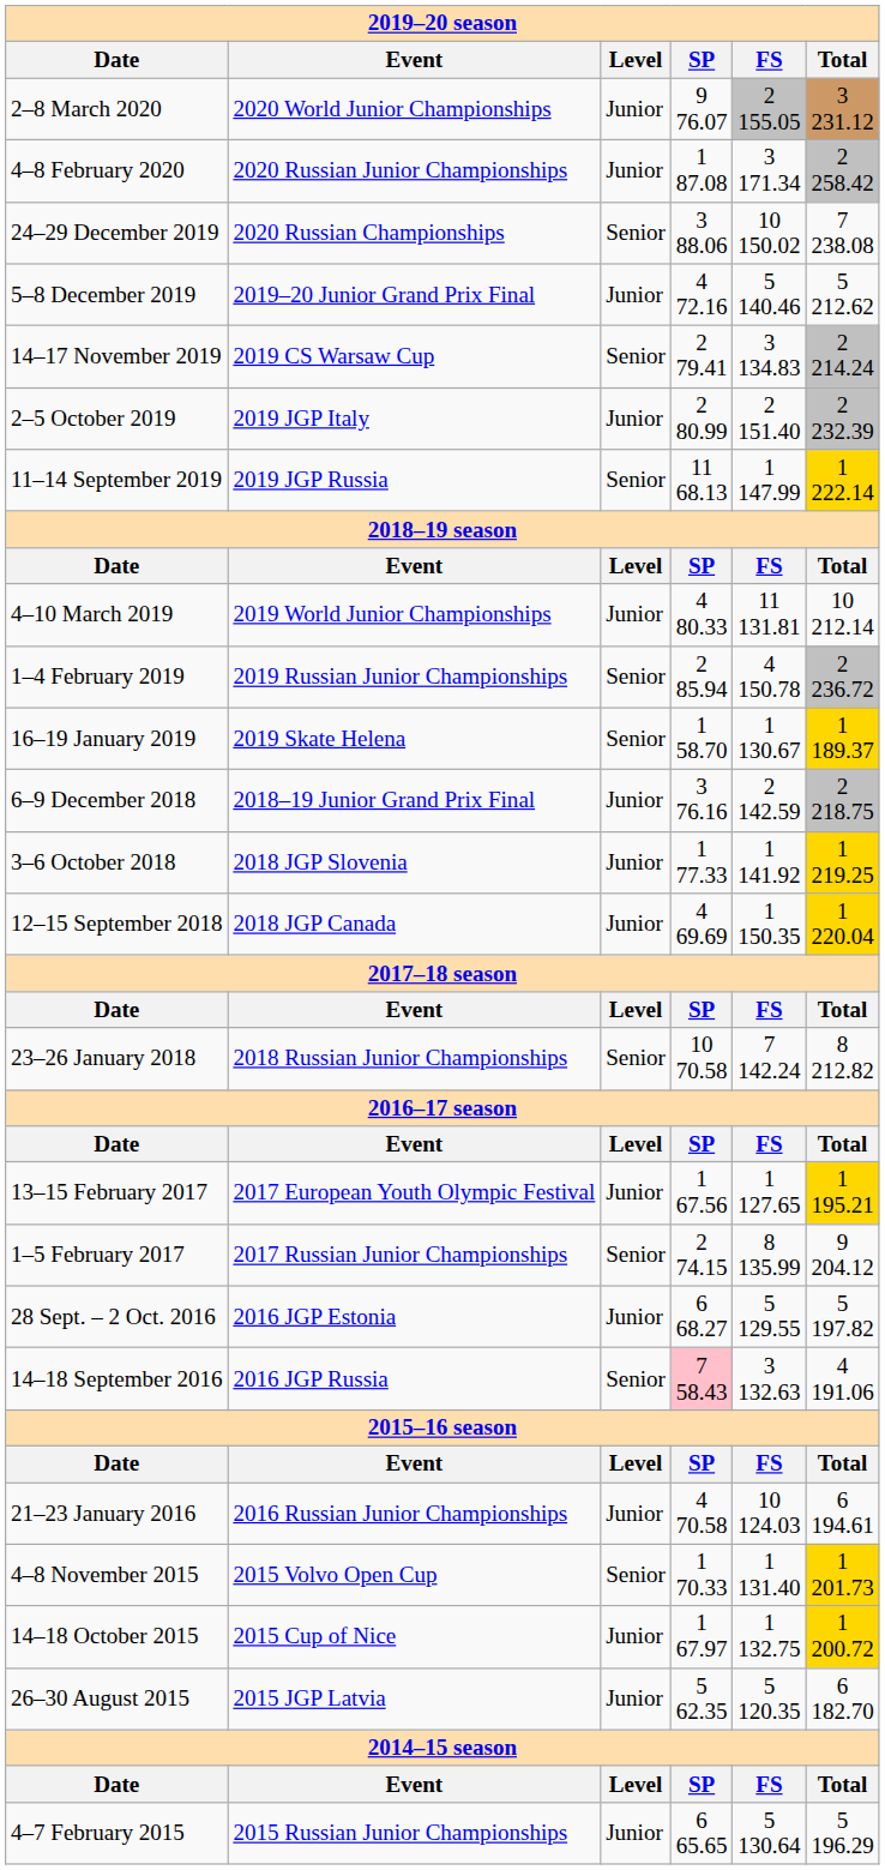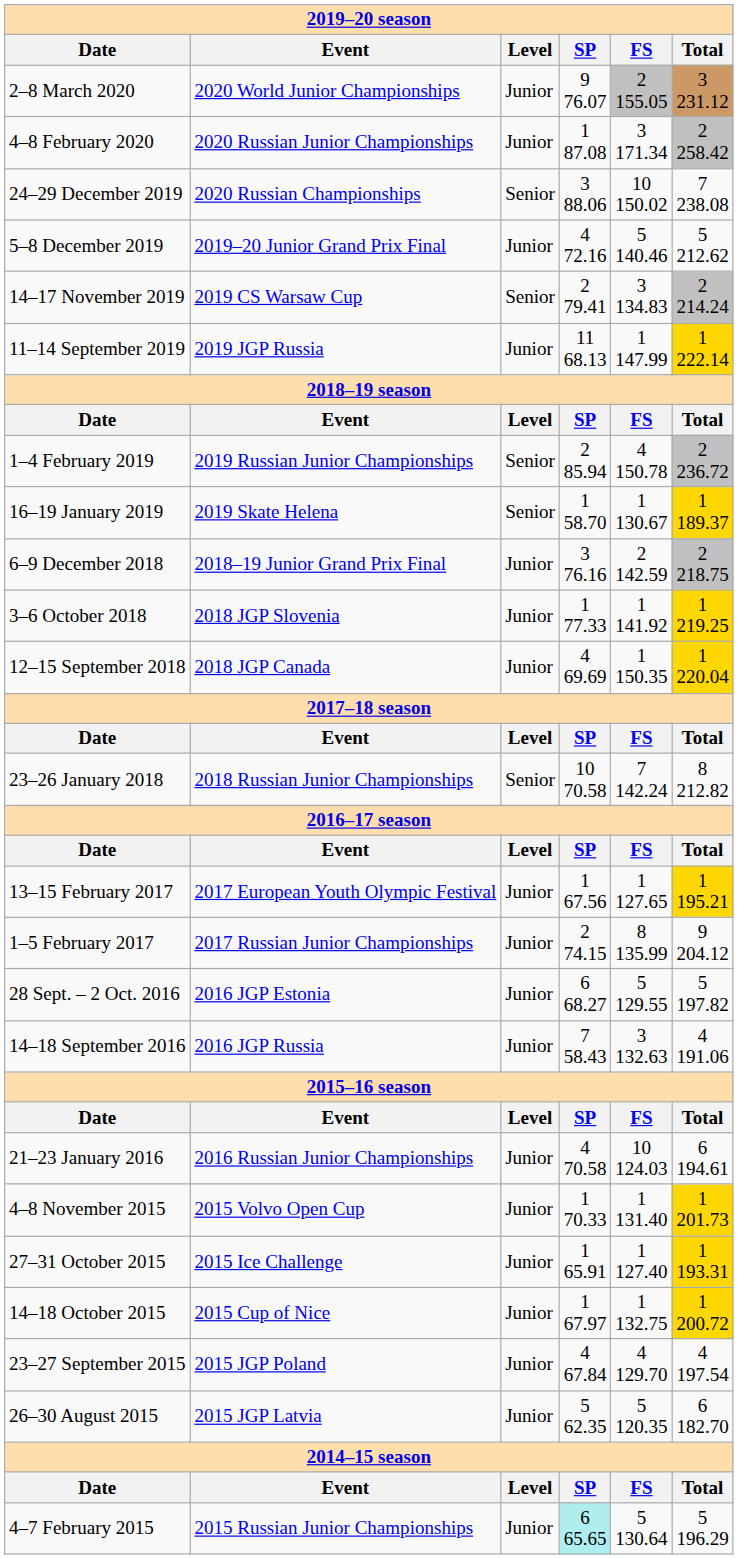 <table class="wikitable">
 <tr>
 <th colspan="6" align="center" style="background-color: #ffdead;"><a href='#'>2019–20 season</a></th>
 </tr>
 <tr>
 <th>Date</th>
 <th>Event</th>
 <th>Level</th>
 <th><a href='#'>SP</a></th>
 <th><a href='#'>FS</a></th>
 <th>Total</th>
 </tr>
 <tr>
 <td>2–8 March 2020</td>
 <td><a href='#'>2020 World Junior Championships</a></td>
 <td>Junior</td>
 <td align=center>9 <br> 76.07</td>
 <td align=center bgcolor=silver>2 <br> 155.05</td>
 <td align=center bgcolor="#cc9966">3 <br> 231.12</td>
 </tr>
 <tr>
 <td>4–8 February 2020</td>
 <td><a href='#'>2020 Russian Junior Championships</a></td>
 <td>Junior</td>
 <td align=center>1 <br> 87.08</td>
 <td align=center>3 <br> 171.34</td>
 <td align=center bgcolor=silver>2 <br> 258.42</td>
 </tr>
 <tr>
 <td>24–29 December 2019</td>
 <td><a href='#'>2020 Russian Championships</a></td>
 <td>Senior</td>
 <td align=center>3 <br> 88.06</td>
 <td align=center>10 <br> 150.02</td>
 <td align=center>7 <br> 238.08</td>
 </tr>
 <tr>
 <td>5–8 December 2019</td>
 <td><a href='#'>2019–20 Junior Grand Prix Final</a></td>
 <td>Junior</td>
 <td align=center>4 <br> 72.16</td>
 <td align=center>5 <br> 140.46</td>
 <td align=center>5 <br> 212.62</td>
 </tr>
 <tr>
 <td>14–17 November 2019</td>
 <td><a href='#'>2019 CS Warsaw Cup</a></td>
 <td>Senior</td>
 <td align=center>2 <br> 79.41</td>
 <td align=center>3 <br> 134.83</td>
 <td align=center bgcolor=silver>2 <br> 214.24</td>
 </tr>
 <tr>
-<td>2–5 October 2019</td>
-<td><a href='#'>2019 JGP Italy</a></td>
-<td>Junior</td>
-<td align=center>2 <br> 80.99</td>
-<td align=center>2 <br> 151.40</td>
-<td align=center bgcolor=silver>2 <br> 232.39</td>
-</tr>
-<tr>
 <td>11–14 September 2019</td>
 <td><a href='#'>2019 JGP Russia</a></td>
-<td>Senior</td>
+<td>Junior</td>
 <td align=center>11 <br> 68.13</td>
 <td align=center>1 <br> 147.99</td>
 <td align=center bgcolor=gold>1 <br> 222.14</td>
 </tr>
 <tr>
 <td style="background-color: #ffdead; " colspan=6 align=center><a href='#'><strong>2018–19 season</strong></a></td>
 </tr>
 <tr>
 <th>Date</th>
 <th>Event</th>
 <th>Level</th>
 <th><a href='#'>SP</a></th>
 <th><a href='#'>FS</a></th>
 <th>Total</th>
-</tr>
-<tr>
-<td>4–10 March 2019</td>
-<td><a href='#'>2019 World Junior Championships</a></td>
-<td>Junior</td>
-<td align=center>4 <br> 80.33</td>
-<td align=center>11 <br> 131.81</td>
-<td align=center>10 <br> 212.14</td>
 </tr>
 <tr>
 <td>1–4 February 2019</td>
 <td><a href='#'>2019 Russian Junior Championships</a></td>
 <td>Senior</td>
 <td align=center>2 <br> 85.94</td>
 <td align=center>4 <br> 150.78</td>
 <td align=center bgcolor=silver>2 <br> 236.72</td>
 </tr>
 <tr>
 <td>16–19 January 2019</td>
 <td><a href='#'>2019 Skate Helena</a></td>
 <td>Senior</td>
 <td align=center>1 <br> 58.70</td>
 <td align=center>1 <br> 130.67</td>
 <td align=center bgcolor=gold>1 <br> 189.37</td>
 </tr>
 <tr>
 <td>6–9 December 2018</td>
 <td><a href='#'>2018–19 Junior Grand Prix Final</a></td>
 <td>Junior</td>
 <td align=center>3 <br> 76.16</td>
 <td align=center>2 <br> 142.59</td>
 <td align=center bgcolor=silver>2 <br> 218.75</td>
 </tr>
 <tr>
 <td>3–6 October 2018</td>
 <td><a href='#'>2018 JGP Slovenia</a></td>
 <td>Junior</td>
 <td align=center>1 <br> 77.33</td>
 <td align=center>1 <br> 141.92</td>
 <td align=center bgcolor=gold>1 <br> 219.25</td>
 </tr>
 <tr>
 <td>12–15 September 2018</td>
 <td><a href='#'>2018 JGP Canada</a></td>
 <td>Junior</td>
 <td align=center>4 <br> 69.69</td>
 <td align=center>1 <br> 150.35</td>
 <td align=center bgcolor=gold>1 <br> 220.04</td>
 </tr>
 <tr>
 <td style="background-color: #ffdead; " colspan=6 align=center><a href='#'><strong>2017–18 season</strong></a></td>
 </tr>
 <tr>
 <th>Date</th>
 <th>Event</th>
 <th>Level</th>
 <th><a href='#'>SP</a></th>
 <th><a href='#'>FS</a></th>
 <th>Total</th>
 </tr>
 <tr>
 <td>23–26 January 2018</td>
 <td><a href='#'>2018 Russian Junior Championships</a></td>
 <td>Senior</td>
 <td align=center>10 <br> 70.58</td>
 <td align=center>7 <br> 142.24</td>
 <td align=center>8 <br> 212.82</td>
 </tr>
 <tr>
 <td style="background-color: #ffdead; " colspan=6 align=center><a href='#'><strong>2016–17 season</strong></a></td>
 </tr>
 <tr>
 <th>Date</th>
 <th>Event</th>
 <th>Level</th>
 <th><a href='#'>SP</a></th>
 <th><a href='#'>FS</a></th>
 <th>Total</th>
 </tr>
 <tr>
 <td>13–15 February 2017</td>
 <td><a href='#'>2017 European Youth Olympic Festival</a></td>
 <td>Junior</td>
 <td align=center>1 <br> 67.56</td>
 <td align=center>1 <br> 127.65</td>
 <td align=center bgcolor=gold>1 <br> 195.21</td>
 </tr>
 <tr>
 <td>1–5 February 2017</td>
 <td><a href='#'>2017 Russian Junior Championships</a></td>
-<td>Senior</td>
+<td>Junior</td>
 <td align=center>2 <br> 74.15</td>
 <td align=center>8 <br> 135.99</td>
 <td align=center>9 <br> 204.12</td>
 </tr>
 <tr>
 <td>28 Sept. – 2 Oct. 2016</td>
 <td><a href='#'>2016 JGP Estonia</a></td>
 <td>Junior</td>
 <td align=center>6 <br> 68.27</td>
 <td align=center>5 <br> 129.55</td>
 <td align=center>5 <br> 197.82</td>
 </tr>
 <tr>
 <td>14–18 September 2016</td>
 <td><a href='#'>2016 JGP Russia</a></td>
-<td>Senior</td>
-<td align=center style="background: pink;">7 <br> 58.43</td>
+<td>Junior</td>
+<td align=center>7 <br> 58.43</td>
 <td align=center>3 <br> 132.63</td>
 <td align=center>4 <br> 191.06</td>
 </tr>
 <tr>
 <td style="background-color: #ffdead; " colspan=6 align=center><a href='#'><strong>2015–16 season</strong></a></td>
 </tr>
 <tr>
 <th>Date</th>
 <th>Event</th>
 <th>Level</th>
 <th><a href='#'>SP</a></th>
 <th><a href='#'>FS</a></th>
 <th>Total</th>
 </tr>
 <tr>
 <td>21–23 January 2016</td>
 <td><a href='#'>2016 Russian Junior Championships</a></td>
 <td>Junior</td>
 <td align=center>4 <br> 70.58</td>
 <td align=center>10 <br> 124.03</td>
 <td align=center>6 <br> 194.61</td>
 </tr>
 <tr>
 <td>4–8 November 2015</td>
 <td><a href='#'>2015 Volvo Open Cup</a></td>
-<td>Senior</td>
+<td>Junior</td>
 <td align=center>1 <br> 70.33</td>
 <td align=center>1 <br> 131.40</td>
 <td align=center bgcolor=gold>1 <br> 201.73</td>
+</tr>
+<tr>
+<td>27–31 October 2015</td>
+<td><a href='#'>2015 Ice Challenge</a></td>
+<td>Junior</td>
+<td align=center>1 <br> 65.91</td>
+<td align=center>1 <br> 127.40</td>
+<td align=center bgcolor=gold>1 <br> 193.31</td>
 </tr>
 <tr>
 <td>14–18 October 2015</td>
 <td><a href='#'>2015 Cup of Nice</a></td>
 <td>Junior</td>
 <td align=center>1 <br> 67.97</td>
 <td align=center>1 <br> 132.75</td>
 <td align=center bgcolor=gold>1 <br> 200.72</td>
+</tr>
+<tr>
+<td>23–27 September 2015</td>
+<td><a href='#'>2015 JGP Poland</a></td>
+<td>Junior</td>
+<td align=center>4 <br> 67.84</td>
+<td align=center>4 <br> 129.70</td>
+<td align=center>4 <br> 197.54</td>
 </tr>
 <tr>
 <td>26–30 August 2015</td>
 <td><a href='#'>2015 JGP Latvia</a></td>
 <td>Junior</td>
 <td align=center>5 <br> 62.35</td>
 <td align=center>5 <br> 120.35</td>
 <td align=center>6 <br> 182.70</td>
 </tr>
 <tr>
 <td style="background-color: #ffdead; " colspan=6 align=center><a href='#'><strong>2014–15 season</strong></a></td>
 </tr>
 <tr>
 <th>Date</th>
 <th>Event</th>
 <th>Level</th>
 <th><a href='#'>SP</a></th>
 <th><a href='#'>FS</a></th>
 <th>Total</th>
 </tr>
 <tr>
 <td>4–7 February 2015</td>
 <td><a href='#'>2015 Russian Junior Championships</a></td>
 <td>Junior</td>
-<td align=center>6 <br> 65.65</td>
+<td align=center style="background: paleturquoise;">6 <br> 65.65</td>
 <td align=center>5 <br> 130.64</td>
 <td align=center>5 <br> 196.29</td>
 </tr>
 </table>
